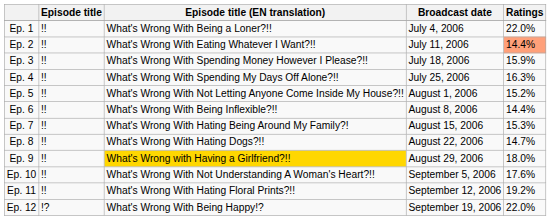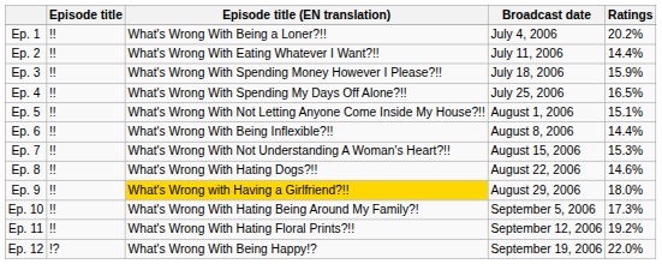 <table class="wikitable" style="text-align:center">
 <tr>
 <th rowspan=1></th>
 <th rowspan=1><strong>Episode title</strong></th>
 <th rowspan=1><strong>Episode title (EN translation)</strong></th>
 <th rowspan=1><strong>Broadcast date</strong></th>
 <th rowspan=1><strong>Ratings</strong></th>
 </tr>
 <tr>
 </tr>
 <tr>
 <td>Ep. 1</td>
 <td align=left>!!</td>
 <td align=left>What's Wrong With Being a Loner?!!</td>
 <td align=left>July 4, 2006</td>
-<td align=left>22.0%</td>
+<td align=left>20.2%</td>
 </tr>
 <tr>
 <td>Ep. 2</td>
 <td align=left>!!</td>
 <td align=left>What's Wrong With Eating Whatever I Want?!!</td>
 <td align=left>July 11, 2006</td>
-<td align=left style="background: lightsalmon;">14.4%</td>
+<td align=left>14.4%</td>
 </tr>
 <tr>
 <td>Ep. 3</td>
 <td align=left>!!</td>
 <td align=left>What's Wrong With Spending Money However I Please?!!</td>
 <td align=left>July 18, 2006</td>
 <td align=left>15.9%</td>
 </tr>
 <tr>
 <td>Ep. 4</td>
 <td align=left>!!</td>
 <td align=left>What's Wrong With Spending My Days Off Alone?!!</td>
 <td align=left>July 25, 2006</td>
-<td align=left>16.3%</td>
+<td align=left>16.5%</td>
 </tr>
 <tr>
 <td>Ep. 5</td>
 <td align=left>!!</td>
 <td align=left>What's Wrong With Not Letting Anyone Come Inside My House?!!</td>
 <td align=left>August 1, 2006</td>
-<td align=left>15.2%</td>
+<td align=left>15.1%</td>
 </tr>
 <tr>
 <td>Ep. 6</td>
 <td align=left>!!</td>
 <td align=left>What's Wrong With Being Inflexible?!!</td>
 <td align=left>August 8, 2006</td>
 <td align=left>14.4%</td>
 </tr>
 <tr>
 <td>Ep. 7</td>
 <td align=left>!!</td>
-<td align=left>What's Wrong With Hating Being Around My Family?!</td>
+<td align=left>What's Wrong With Not Understanding A Woman's Heart?!!</td>
 <td align=left>August 15, 2006</td>
 <td align=left>15.3%</td>
 </tr>
 <tr>
 <td>Ep. 8</td>
 <td align=left>!!</td>
 <td align=left>What's Wrong With Hating Dogs?!!</td>
 <td align=left>August 22, 2006</td>
-<td align=left>14.7%</td>
+<td align=left>14.6%</td>
 </tr>
 <tr>
 <td>Ep. 9</td>
 <td align=left>!!</td>
 <td align=left style="background: gold;">What's Wrong with Having a Girlfriend?!!</td>
 <td align=left>August 29, 2006</td>
 <td align=left>18.0%</td>
 </tr>
 <tr>
 <td>Ep. 10</td>
 <td align=left>!!</td>
-<td align=left>What's Wrong With Not Understanding A Woman's Heart?!!</td>
+<td align=left>What's Wrong With Hating Being Around My Family?!</td>
 <td align=left>September 5, 2006</td>
-<td align=left>17.6%</td>
+<td align=left>17.3%</td>
 </tr>
 <tr>
 <td>Ep. 11</td>
 <td align=left>!!</td>
 <td align=left>What's Wrong With Hating Floral Prints?!!</td>
 <td align=left>September 12, 2006</td>
 <td align=left>19.2%</td>
 </tr>
 <tr>
 <td>Ep. 12</td>
 <td align=left>!?</td>
 <td align=left>What's Wrong With Being Happy!?</td>
 <td align=left>September 19, 2006</td>
 <td align=left>22.0%</td>
 </tr>
 </table>
